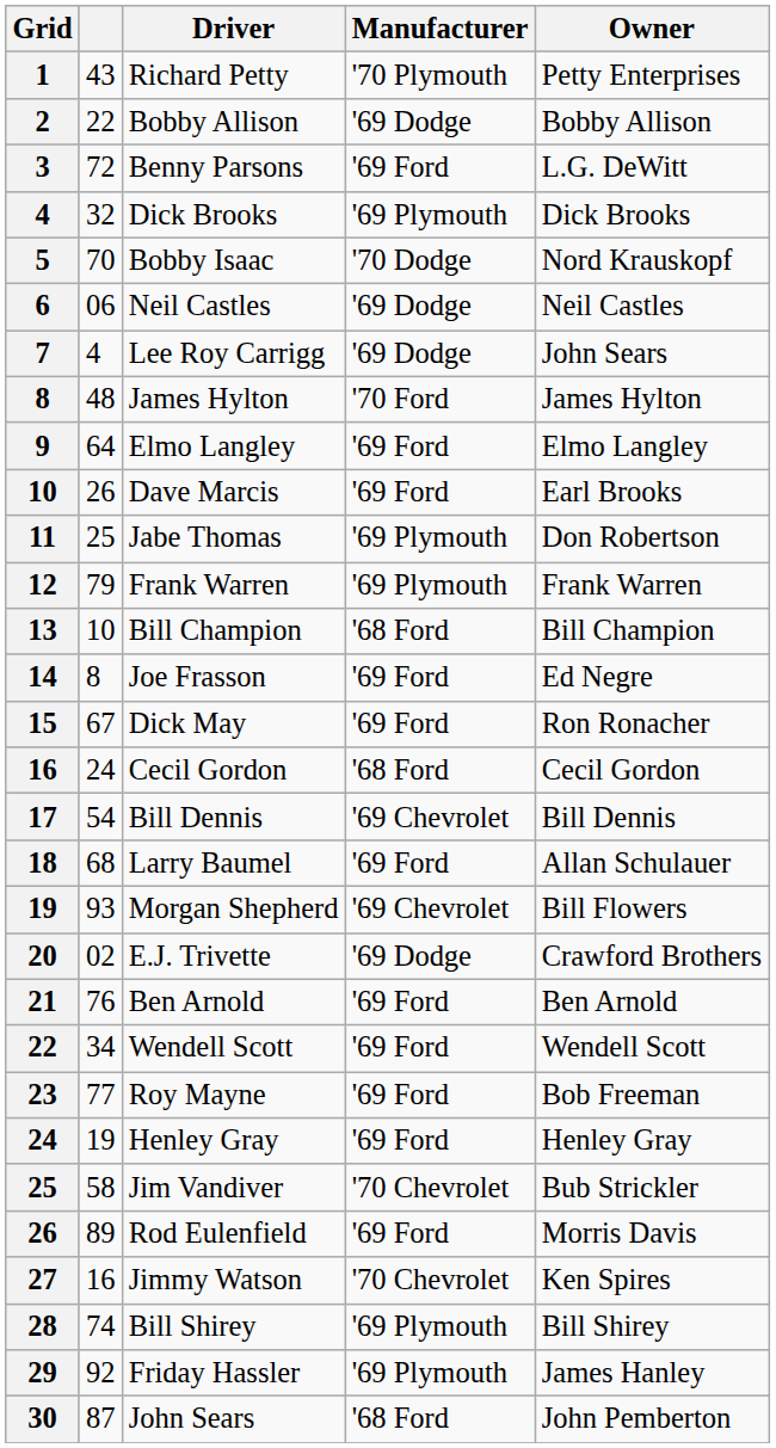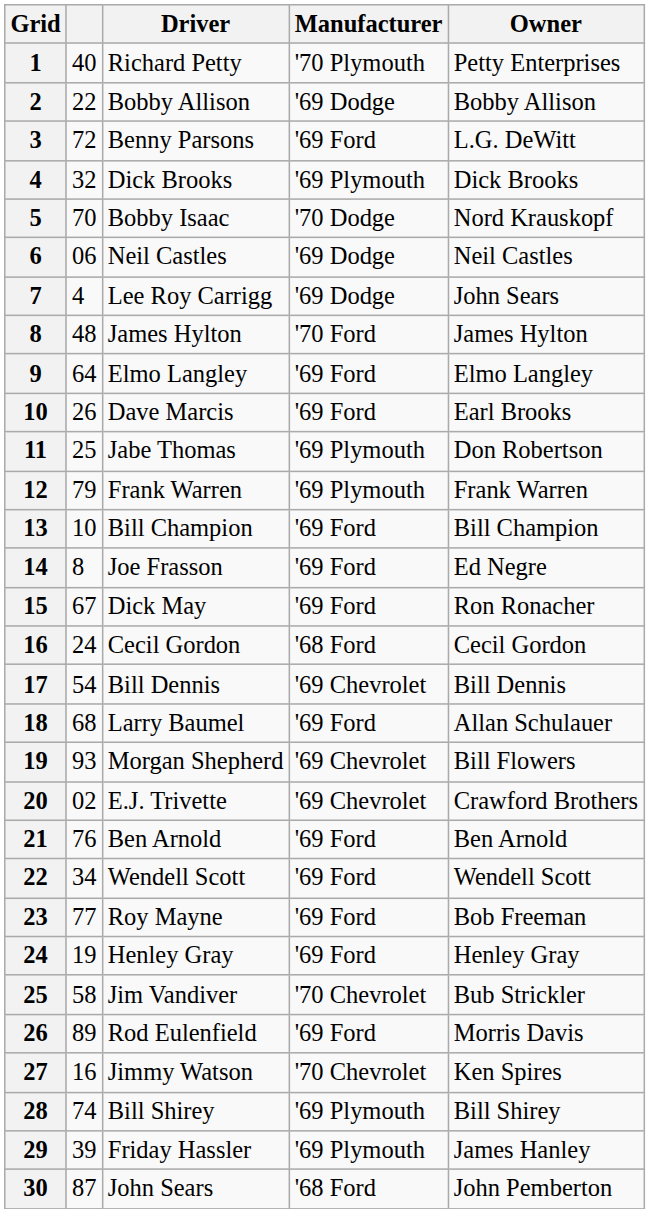 <table class="wikitable">
 <tr>
 <th>Grid</th>
 <th></th>
 <th>Driver</th>
 <th>Manufacturer</th>
 <th>Owner</th>
 </tr>
 <tr>
 <th>1</th>
-<td>43</td>
+<td>40</td>
 <td>Richard Petty</td>
 <td>'70 Plymouth</td>
 <td>Petty Enterprises</td>
 </tr>
 <tr>
 <th>2</th>
 <td>22</td>
 <td>Bobby Allison</td>
 <td>'69 Dodge</td>
 <td>Bobby Allison</td>
 </tr>
 <tr>
 <th>3</th>
 <td>72</td>
 <td>Benny Parsons</td>
 <td>'69 Ford</td>
 <td>L.G. DeWitt</td>
 </tr>
 <tr>
 <th>4</th>
 <td>32</td>
 <td>Dick Brooks</td>
 <td>'69 Plymouth</td>
 <td>Dick Brooks</td>
 </tr>
 <tr>
 <th>5</th>
 <td>70</td>
 <td>Bobby Isaac</td>
 <td>'70 Dodge</td>
 <td>Nord Krauskopf</td>
 </tr>
 <tr>
 <th>6</th>
 <td>06</td>
 <td>Neil Castles</td>
 <td>'69 Dodge</td>
 <td>Neil Castles</td>
 </tr>
 <tr>
 <th>7</th>
 <td>4</td>
 <td>Lee Roy Carrigg</td>
 <td>'69 Dodge</td>
 <td>John Sears</td>
 </tr>
 <tr>
 <th>8</th>
 <td>48</td>
 <td>James Hylton</td>
 <td>'70 Ford</td>
 <td>James Hylton</td>
 </tr>
 <tr>
 <th>9</th>
 <td>64</td>
 <td>Elmo Langley</td>
 <td>'69 Ford</td>
 <td>Elmo Langley</td>
 </tr>
 <tr>
 <th>10</th>
 <td>26</td>
 <td>Dave Marcis</td>
 <td>'69 Ford</td>
 <td>Earl Brooks</td>
 </tr>
 <tr>
 <th>11</th>
 <td>25</td>
 <td>Jabe Thomas</td>
 <td>'69 Plymouth</td>
 <td>Don Robertson</td>
 </tr>
 <tr>
 <th>12</th>
 <td>79</td>
 <td>Frank Warren</td>
 <td>'69 Plymouth</td>
 <td>Frank Warren</td>
 </tr>
 <tr>
 <th>13</th>
 <td>10</td>
 <td>Bill Champion</td>
-<td>'68 Ford</td>
+<td>'69 Ford</td>
 <td>Bill Champion</td>
 </tr>
 <tr>
 <th>14</th>
 <td>8</td>
 <td>Joe Frasson</td>
 <td>'69 Ford</td>
 <td>Ed Negre</td>
 </tr>
 <tr>
 <th>15</th>
 <td>67</td>
 <td>Dick May</td>
 <td>'69 Ford</td>
 <td>Ron Ronacher</td>
 </tr>
 <tr>
 <th>16</th>
 <td>24</td>
 <td>Cecil Gordon</td>
 <td>'68 Ford</td>
 <td>Cecil Gordon</td>
 </tr>
 <tr>
 <th>17</th>
 <td>54</td>
 <td>Bill Dennis</td>
 <td>'69 Chevrolet</td>
 <td>Bill Dennis</td>
 </tr>
 <tr>
 <th>18</th>
 <td>68</td>
 <td>Larry Baumel</td>
 <td>'69 Ford</td>
 <td>Allan Schulauer</td>
 </tr>
 <tr>
 <th>19</th>
 <td>93</td>
 <td>Morgan Shepherd</td>
 <td>'69 Chevrolet</td>
 <td>Bill Flowers</td>
 </tr>
 <tr>
 <th>20</th>
 <td>02</td>
 <td>E.J. Trivette</td>
-<td>'69 Dodge</td>
+<td>'69 Chevrolet</td>
 <td>Crawford Brothers</td>
 </tr>
 <tr>
 <th>21</th>
 <td>76</td>
 <td>Ben Arnold</td>
 <td>'69 Ford</td>
 <td>Ben Arnold</td>
 </tr>
 <tr>
 <th>22</th>
 <td>34</td>
 <td>Wendell Scott</td>
 <td>'69 Ford</td>
 <td>Wendell Scott</td>
 </tr>
 <tr>
 <th>23</th>
 <td>77</td>
 <td>Roy Mayne</td>
 <td>'69 Ford</td>
 <td>Bob Freeman</td>
 </tr>
 <tr>
 <th>24</th>
 <td>19</td>
 <td>Henley Gray</td>
 <td>'69 Ford</td>
 <td>Henley Gray</td>
 </tr>
 <tr>
 <th>25</th>
 <td>58</td>
 <td>Jim Vandiver</td>
 <td>'70 Chevrolet</td>
 <td>Bub Strickler</td>
 </tr>
 <tr>
 <th>26</th>
 <td>89</td>
 <td>Rod Eulenfield</td>
 <td>'69 Ford</td>
 <td>Morris Davis</td>
 </tr>
 <tr>
 <th>27</th>
 <td>16</td>
 <td>Jimmy Watson</td>
 <td>'70 Chevrolet</td>
 <td>Ken Spires</td>
 </tr>
 <tr>
 <th>28</th>
 <td>74</td>
 <td>Bill Shirey</td>
 <td>'69 Plymouth</td>
 <td>Bill Shirey</td>
 </tr>
 <tr>
 <th>29</th>
-<td>92</td>
+<td>39</td>
 <td>Friday Hassler</td>
 <td>'69 Plymouth</td>
 <td>James Hanley</td>
 </tr>
 <tr>
 <th>30</th>
 <td>87</td>
 <td>John Sears</td>
 <td>'68 Ford</td>
 <td>John Pemberton</td>
 </tr>
 </table>
